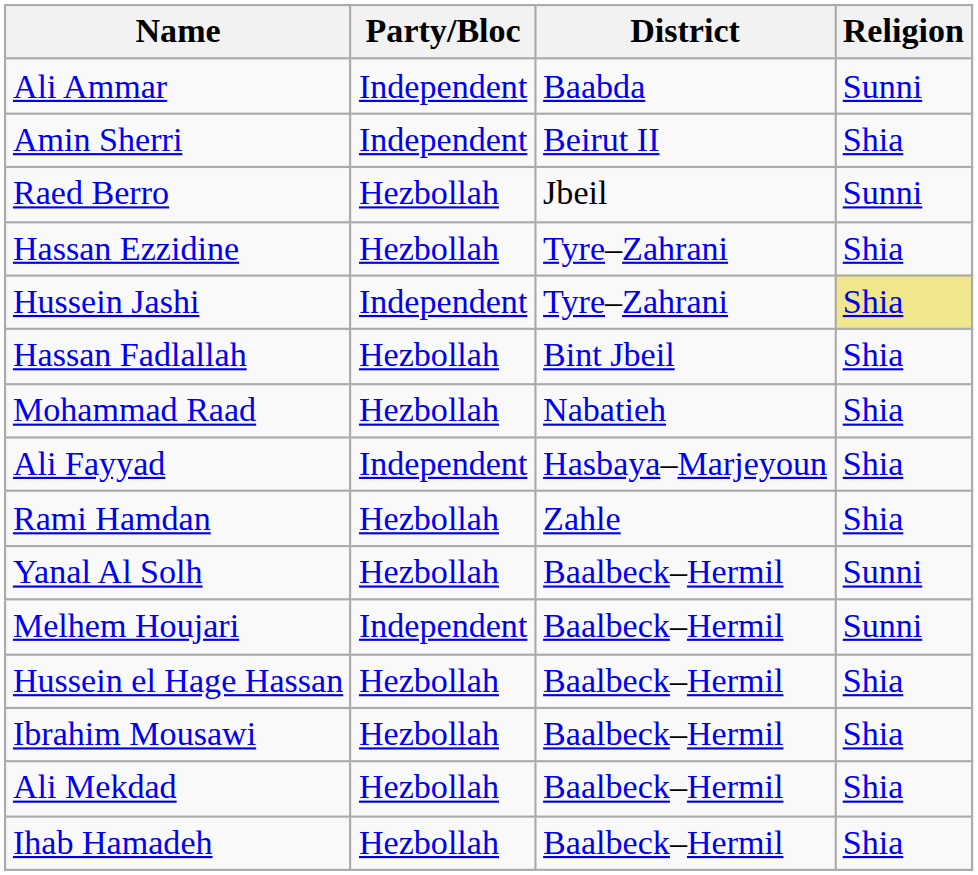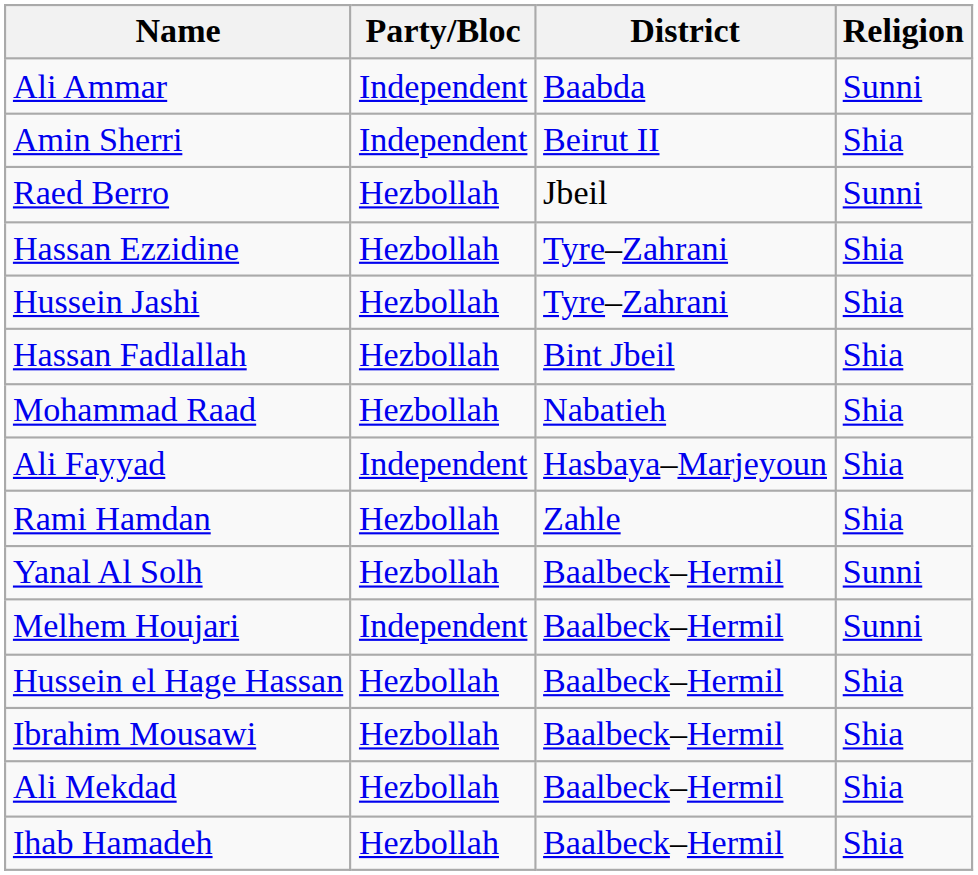 <table class="wikitable sortable">
 <tr>
 <th>Name</th>
 <th>Party/Bloc</th>
 <th>District</th>
 <th>Religion</th>
 </tr>
 <tr>
 <td><a href='#'>Ali Ammar</a></td>
 <td> <a href='#'>Independent</a></td>
 <td><a href='#'>Baabda</a></td>
 <td><a href='#'>Sunni</a></td>
 </tr>
 <tr>
 <td><a href='#'>Amin Sherri</a></td>
 <td> <a href='#'>Independent</a></td>
 <td><a href='#'>Beirut II</a></td>
 <td><a href='#'>Shia</a></td>
 </tr>
 <tr>
 <td><a href='#'>Raed Berro</a></td>
 <td> <a href='#'>Hezbollah</a></td>
 <td>Jbeil</td>
 <td><a href='#'>Sunni</a></td>
 </tr>
 <tr>
 <td><a href='#'>Hassan Ezzidine</a></td>
 <td> <a href='#'>Hezbollah</a></td>
 <td><a href='#'>Tyre</a>–<a href='#'>Zahrani</a></td>
 <td><a href='#'>Shia</a></td>
 </tr>
 <tr>
 <td><a href='#'>Hussein Jashi</a></td>
-<td> <a href='#'>Independent</a></td>
+<td> <a href='#'>Hezbollah</a></td>
 <td><a href='#'>Tyre</a>–<a href='#'>Zahrani</a></td>
-<td style="background: khaki;"><a href='#'>Shia</a></td>
+<td><a href='#'>Shia</a></td>
 </tr>
 <tr>
 <td><a href='#'>Hassan Fadlallah</a></td>
 <td> <a href='#'>Hezbollah</a></td>
 <td><a href='#'>Bint Jbeil</a></td>
 <td><a href='#'>Shia</a></td>
 </tr>
 <tr>
 <td><a href='#'>Mohammad Raad</a></td>
 <td> <a href='#'>Hezbollah</a></td>
 <td><a href='#'>Nabatieh</a></td>
 <td><a href='#'>Shia</a></td>
 </tr>
 <tr>
 <td><a href='#'>Ali Fayyad</a></td>
 <td> <a href='#'>Independent</a></td>
 <td><a href='#'>Hasbaya</a>–<a href='#'>Marjeyoun</a></td>
 <td><a href='#'>Shia</a></td>
 </tr>
 <tr>
 <td><a href='#'>Rami Hamdan</a></td>
 <td> <a href='#'>Hezbollah</a></td>
 <td><a href='#'>Zahle</a></td>
 <td><a href='#'>Shia</a></td>
 </tr>
 <tr>
 <td><a href='#'>Yanal Al Solh</a></td>
 <td> <a href='#'>Hezbollah</a></td>
 <td><a href='#'>Baalbeck</a>–<a href='#'>Hermil</a></td>
 <td><a href='#'>Sunni</a></td>
 </tr>
 <tr>
 <td><a href='#'>Melhem Houjari</a></td>
 <td> <a href='#'>Independent</a></td>
 <td><a href='#'>Baalbeck</a>–<a href='#'>Hermil</a></td>
 <td><a href='#'>Sunni</a></td>
 </tr>
 <tr>
 <td><a href='#'>Hussein el Hage Hassan</a></td>
 <td> <a href='#'>Hezbollah</a></td>
 <td><a href='#'>Baalbeck</a>–<a href='#'>Hermil</a></td>
 <td><a href='#'>Shia</a></td>
 </tr>
 <tr>
 <td><a href='#'>Ibrahim Mousawi</a></td>
 <td> <a href='#'>Hezbollah</a></td>
 <td><a href='#'>Baalbeck</a>–<a href='#'>Hermil</a></td>
 <td><a href='#'>Shia</a></td>
 </tr>
 <tr>
 <td><a href='#'>Ali Mekdad</a></td>
 <td> <a href='#'>Hezbollah</a></td>
 <td><a href='#'>Baalbeck</a>–<a href='#'>Hermil</a></td>
 <td><a href='#'>Shia</a></td>
 </tr>
 <tr>
 <td><a href='#'>Ihab Hamadeh</a></td>
 <td> <a href='#'>Hezbollah</a></td>
 <td><a href='#'>Baalbeck</a>–<a href='#'>Hermil</a></td>
 <td><a href='#'>Shia</a></td>
 </tr>
 </table>
